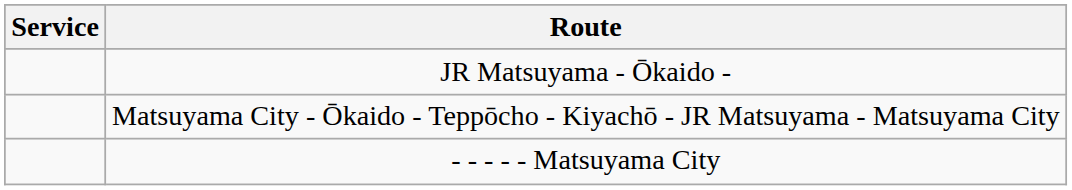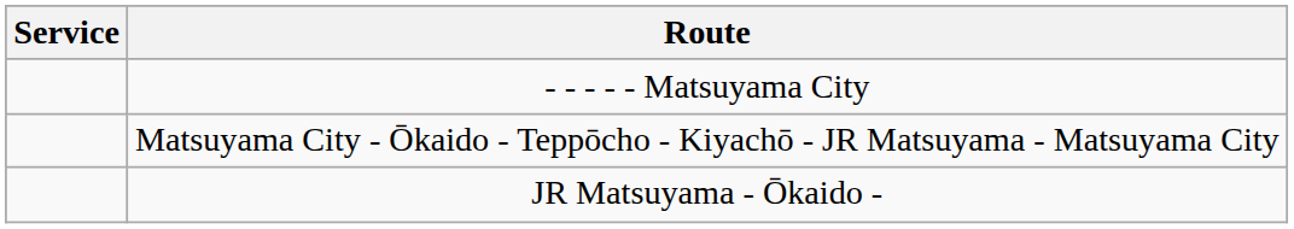 <table class="wikitable" style="text-align:center">
 <tr>
 <th>Service</th>
 <th>Route</th>
 </tr>
 <tr>
 <td style="text-align: center"></td>
-<td>JR Matsuyama - Ōkaido - </td>
+<td> -  -  -  -  - Matsuyama City</td>
 </tr>
 <tr>
 <td style="text-align: center"></td>
 <td>Matsuyama City - Ōkaido - Teppōcho - Kiyachō - JR Matsuyama - Matsuyama City</td>
 </tr>
 <tr>
 <td style="text-align: center"></td>
-<td> -  -  -  -  - Matsuyama City</td>
+<td>JR Matsuyama - Ōkaido - </td>
 </tr>
 </table>
